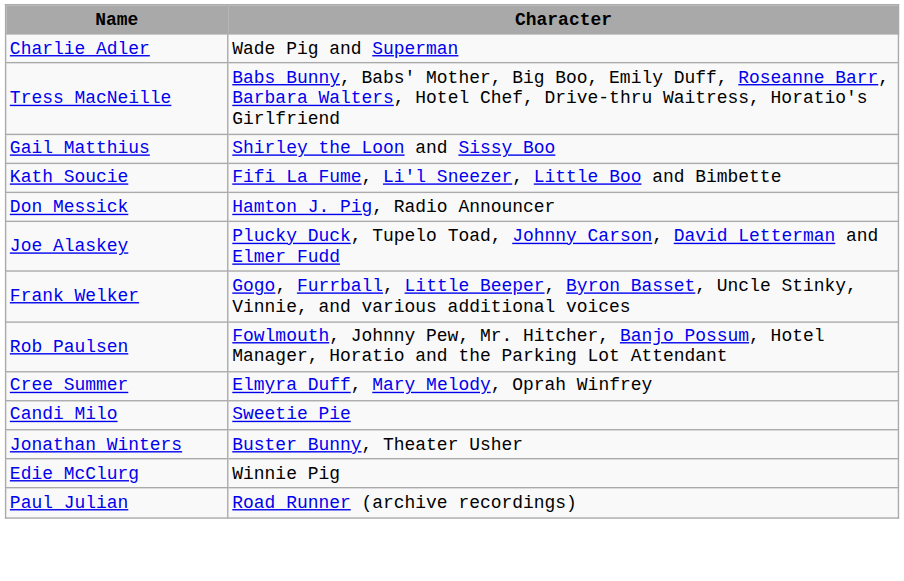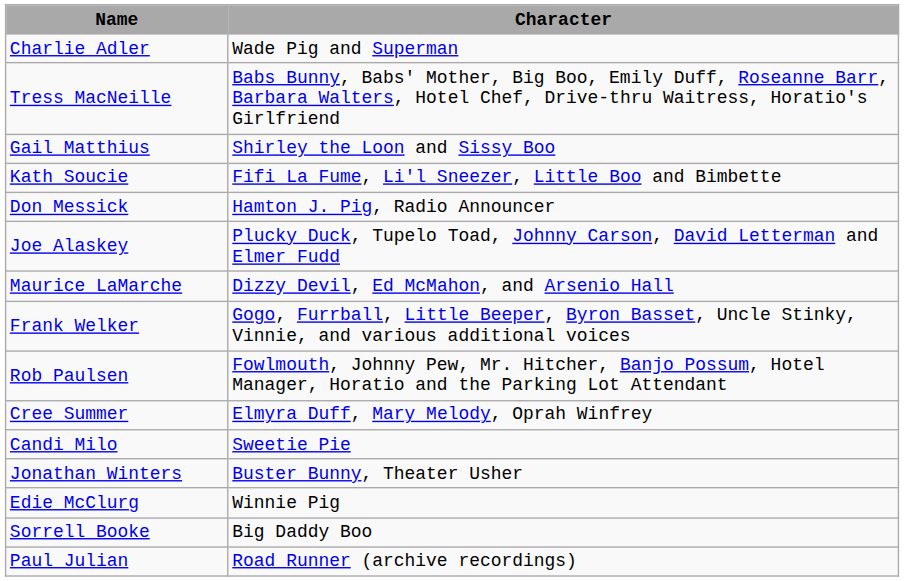 <table class="wikitable" style="margin: 5px;">
 <tr>
 <th style="background:darkGrey; width:155px;">Name</th>
 <th style="background:darkGrey; width:480px;">Character</th>
 </tr>
 <tr>
 <td><a href='#'>Charlie Adler</a></td>
 <td>Wade Pig and <a href='#'>Superman</a></td>
 </tr>
 <tr>
 <td><a href='#'>Tress MacNeille</a></td>
 <td><a href='#'>Babs Bunny</a>, Babs' Mother, Big Boo, Emily Duff, <a href='#'>Roseanne Barr</a>, <a href='#'>Barbara Walters</a>, Hotel Chef, Drive-thru Waitress, Horatio's Girlfriend</td>
 </tr>
 <tr>
 <td><a href='#'>Gail Matthius</a></td>
 <td><a href='#'>Shirley the Loon</a> and <a href='#'>Sissy Boo</a></td>
 </tr>
 <tr>
 <td><a href='#'>Kath Soucie</a></td>
 <td><a href='#'>Fifi La Fume</a>, <a href='#'>Li'l Sneezer</a>, <a href='#'>Little Boo</a> and Bimbette</td>
 </tr>
 <tr>
 <td><a href='#'>Don Messick</a></td>
 <td><a href='#'>Hamton J. Pig</a>, Radio Announcer</td>
 </tr>
 <tr>
 <td><a href='#'>Joe Alaskey</a></td>
 <td><a href='#'>Plucky Duck</a>, Tupelo Toad, <a href='#'>Johnny Carson</a>, <a href='#'>David Letterman</a> and <a href='#'>Elmer Fudd</a></td>
 </tr>
 <tr>
+<td><a href='#'>Maurice LaMarche</a></td>
+<td><a href='#'>Dizzy Devil</a>, <a href='#'>Ed McMahon</a>, and <a href='#'>Arsenio Hall</a></td>
+</tr>
+<tr>
 <td><a href='#'>Frank Welker</a></td>
 <td><a href='#'>Gogo</a>, <a href='#'>Furrball</a>, <a href='#'>Little Beeper</a>, <a href='#'>Byron Basset</a>, Uncle Stinky, Vinnie, and various additional voices</td>
 </tr>
 <tr>
 <td><a href='#'>Rob Paulsen</a></td>
 <td><a href='#'>Fowlmouth</a>, Johnny Pew, Mr. Hitcher, <a href='#'>Banjo Possum</a>, Hotel Manager, Horatio and the Parking Lot Attendant</td>
 </tr>
 <tr>
 <td><a href='#'>Cree Summer</a></td>
 <td><a href='#'>Elmyra Duff</a>, <a href='#'>Mary Melody</a>, Oprah Winfrey</td>
 </tr>
 <tr>
 <td><a href='#'>Candi Milo</a></td>
 <td><a href='#'>Sweetie Pie</a></td>
 </tr>
 <tr>
 <td><a href='#'>Jonathan Winters</a></td>
 <td><a href='#'>Buster Bunny</a>, Theater Usher</td>
 </tr>
 <tr>
 <td><a href='#'>Edie McClurg</a></td>
 <td>Winnie Pig</td>
 </tr>
 <tr>
+<td><a href='#'>Sorrell Booke</a></td>
+<td>Big Daddy Boo</td>
+</tr>
+<tr>
 <td><a href='#'>Paul Julian</a></td>
 <td><a href='#'>Road Runner</a> (archive recordings)</td>
 </tr>
 </table>
